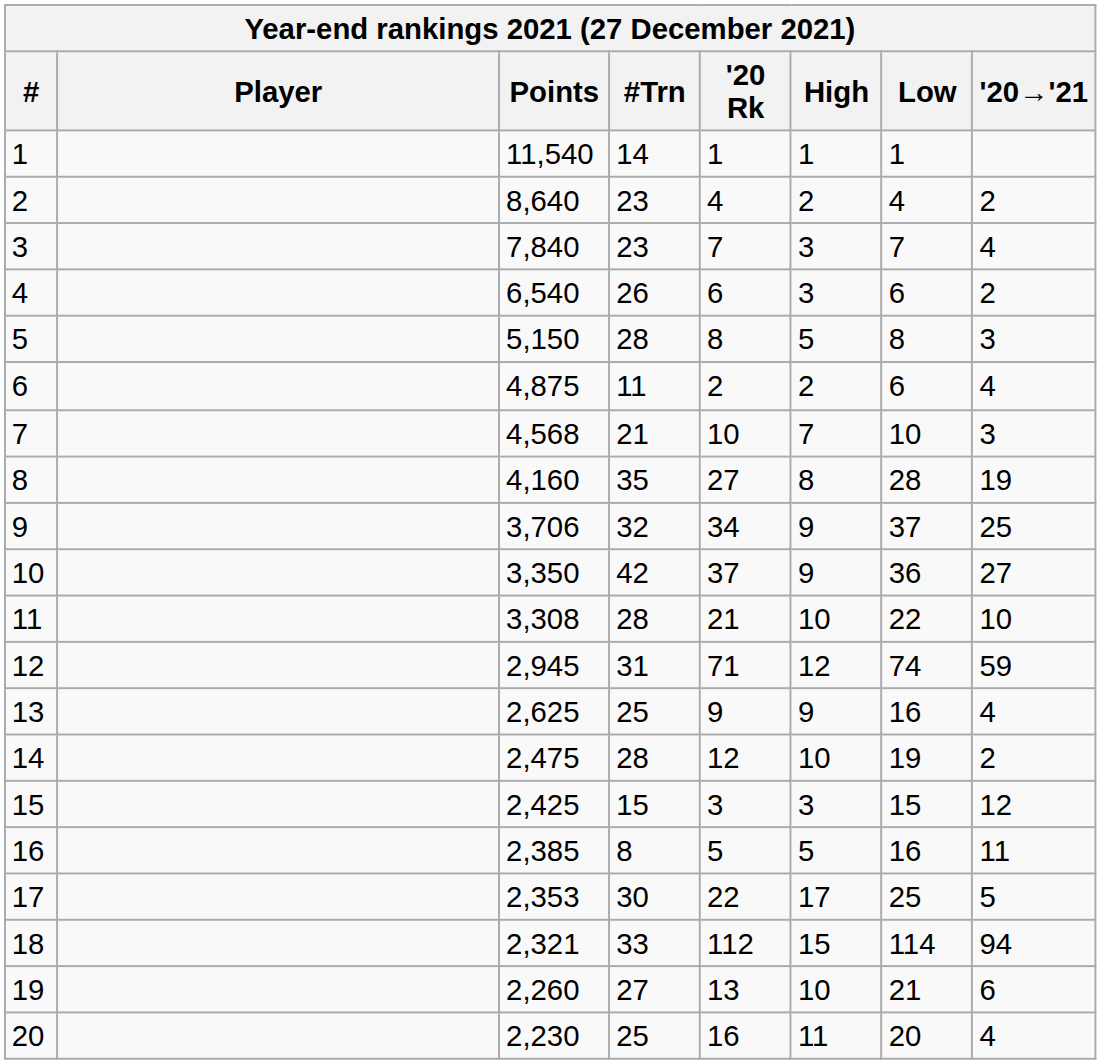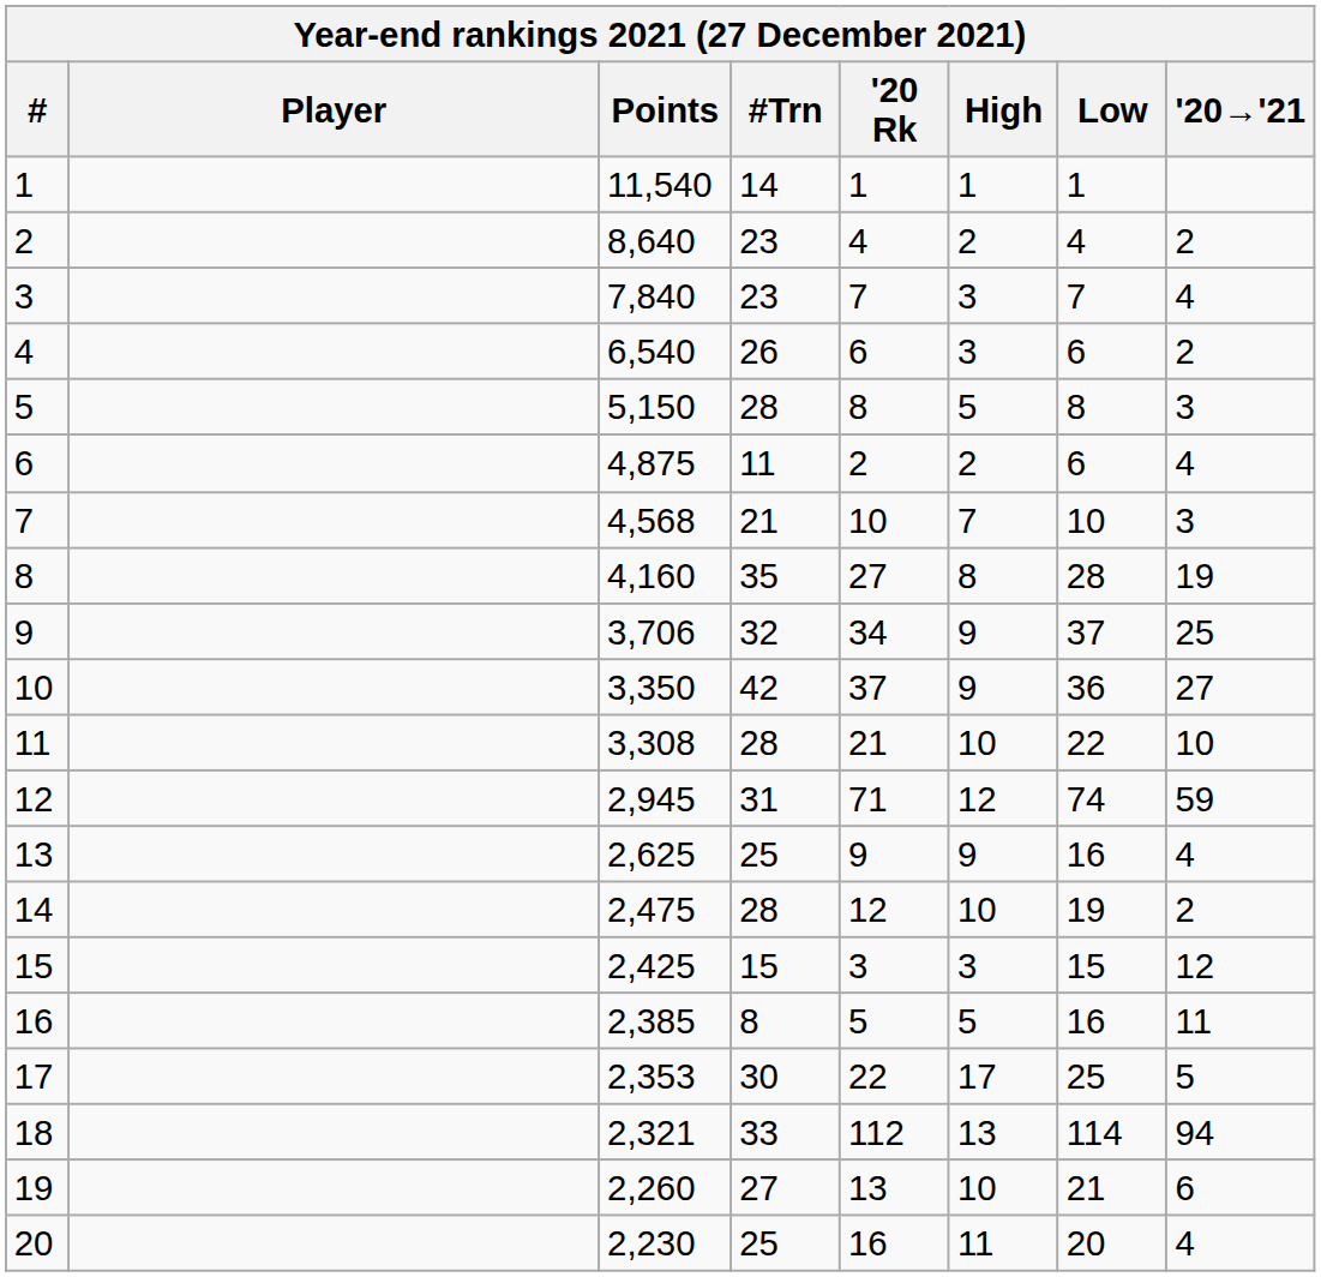 <table class="wikitable" style="font-size:95%">
 <tr>
 <th colspan=8>Year-end rankings 2021 (27 December 2021)</th>
 </tr>
 <tr>
 <th width=20>#</th>
 <th width=222>Player</th>
 <th width=50>Points</th>
 <th width=40>#Trn</th>
 <th width=40>'20 Rk</th>
 <th width=40>High</th>
 <th width=40>Low</th>
 <th width=50>'20→'21</th>
 </tr>
 <tr>
 <td>1</td>
 <td align="left"></td>
 <td>11,540</td>
 <td>14</td>
 <td>1</td>
 <td>1</td>
 <td>1</td>
 <td></td>
 </tr>
 <tr>
 <td>2</td>
 <td align="left"></td>
 <td>8,640</td>
 <td>23</td>
 <td>4</td>
 <td>2</td>
 <td>4</td>
 <td>2</td>
 </tr>
 <tr>
 <td>3</td>
 <td align="left"></td>
 <td>7,840</td>
 <td>23</td>
 <td>7</td>
 <td>3</td>
 <td>7</td>
 <td>4</td>
 </tr>
 <tr>
 <td>4</td>
 <td align="left"></td>
 <td>6,540</td>
 <td>26</td>
 <td>6</td>
 <td>3</td>
 <td>6</td>
 <td>2</td>
 </tr>
 <tr>
 <td>5</td>
 <td align="left"></td>
 <td>5,150</td>
 <td>28</td>
 <td>8</td>
 <td>5</td>
 <td>8</td>
 <td>3</td>
 </tr>
 <tr>
 <td>6</td>
 <td align="left"></td>
 <td>4,875</td>
 <td>11</td>
 <td>2</td>
 <td>2</td>
 <td>6</td>
 <td>4</td>
 </tr>
 <tr>
 <td>7</td>
 <td align="left"></td>
 <td>4,568</td>
 <td>21</td>
 <td>10</td>
 <td>7</td>
 <td>10</td>
 <td>3</td>
 </tr>
 <tr>
 <td>8</td>
 <td align="left"></td>
 <td>4,160</td>
 <td>35</td>
 <td>27</td>
 <td>8</td>
 <td>28</td>
 <td>19</td>
 </tr>
 <tr>
 <td>9</td>
 <td align="left"></td>
 <td>3,706</td>
 <td>32</td>
 <td>34</td>
 <td>9</td>
 <td>37</td>
 <td>25</td>
 </tr>
 <tr>
 <td>10</td>
 <td align="left"></td>
 <td>3,350</td>
 <td>42</td>
 <td>37</td>
 <td>9</td>
 <td>36</td>
 <td>27</td>
 </tr>
 <tr>
 <td>11</td>
 <td align="left"></td>
 <td>3,308</td>
 <td>28</td>
 <td>21</td>
 <td>10</td>
 <td>22</td>
 <td>10</td>
 </tr>
 <tr>
 <td>12</td>
 <td align="left"></td>
 <td>2,945</td>
 <td>31</td>
 <td>71</td>
 <td>12</td>
 <td>74</td>
 <td>59</td>
 </tr>
 <tr>
 <td>13</td>
 <td align="left"></td>
 <td>2,625</td>
 <td>25</td>
 <td>9</td>
 <td>9</td>
 <td>16</td>
 <td>4</td>
 </tr>
 <tr>
 <td>14</td>
 <td align="left"></td>
 <td>2,475</td>
 <td>28</td>
 <td>12</td>
 <td>10</td>
 <td>19</td>
 <td>2</td>
 </tr>
 <tr>
 <td>15</td>
 <td align="left"></td>
 <td>2,425</td>
 <td>15</td>
 <td>3</td>
 <td>3</td>
 <td>15</td>
 <td>12</td>
 </tr>
 <tr>
 <td>16</td>
 <td align="left"></td>
 <td>2,385</td>
 <td>8</td>
 <td>5</td>
 <td>5</td>
 <td>16</td>
 <td>11</td>
 </tr>
 <tr>
 <td>17</td>
 <td align="left"></td>
 <td>2,353</td>
 <td>30</td>
 <td>22</td>
 <td>17</td>
 <td>25</td>
 <td>5</td>
 </tr>
 <tr>
 <td>18</td>
 <td align="left"></td>
 <td>2,321</td>
 <td>33</td>
 <td>112</td>
-<td>15</td>
+<td>13</td>
 <td>114</td>
 <td>94</td>
 </tr>
 <tr>
 <td>19</td>
 <td align="left"></td>
 <td>2,260</td>
 <td>27</td>
 <td>13</td>
 <td>10</td>
 <td>21</td>
 <td>6</td>
 </tr>
 <tr>
 <td>20</td>
 <td align="left"></td>
 <td>2,230</td>
 <td>25</td>
 <td>16</td>
 <td>11</td>
 <td>20</td>
 <td>4</td>
 </tr>
 </table>
